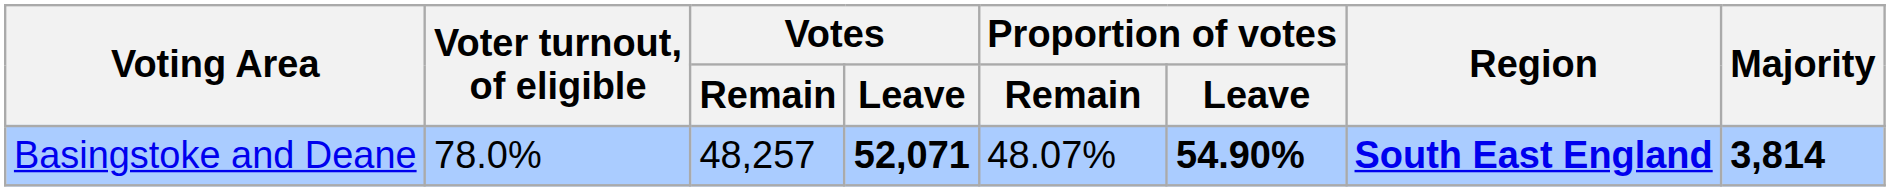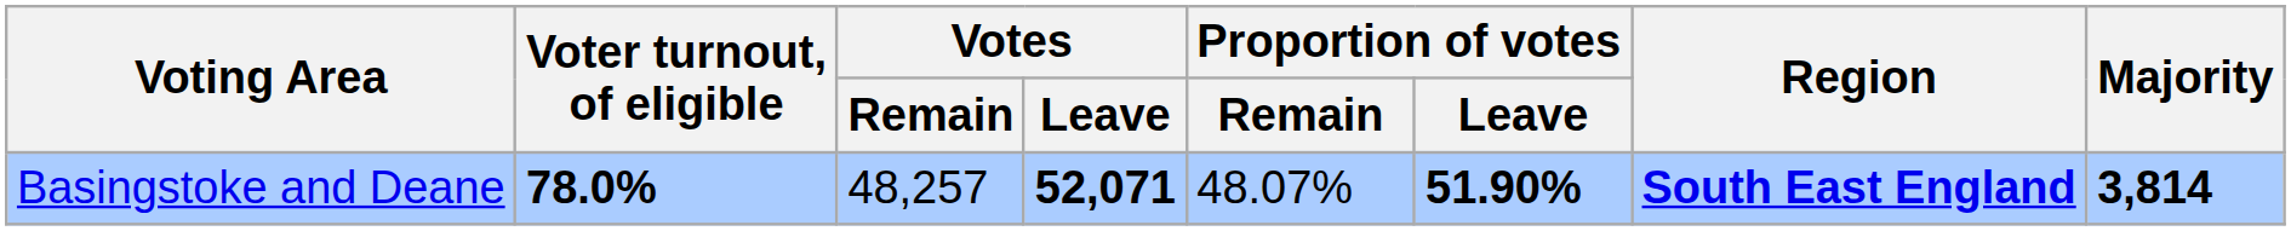 <table class="wikitable sortable">
 <tr>
 <th rowspan=2>Voting Area</th>
 <th rowspan=2>Voter turnout,<br>of eligible</th>
 <th colspan=2>Votes</th>
 <th colspan=2>Proportion of votes</th>
 <th rowspan=2>Region</th>
 <th rowspan=2>Majority</th>
 </tr>
 <tr>
 <th>Remain</th>
 <th>Leave</th>
 <th>Remain</th>
 <th>Leave</th>
 </tr>
 <tr style="background:#acf;">
 <td><a href='#'>Basingstoke and Deane</a></td>
-<td>78.0%</td>
+<td><strong>78.0%</strong></td>
 <td>48,257</td>
 <td><strong>52,071</strong></td>
 <td>48.07%</td>
-<td><strong>54.90%</strong></td>
+<td><strong>51.90%</strong></td>
 <td><strong><a href='#'>South East England</a></strong></td>
 <td><strong>3,814</strong></td>
 </tr>
 </table>
